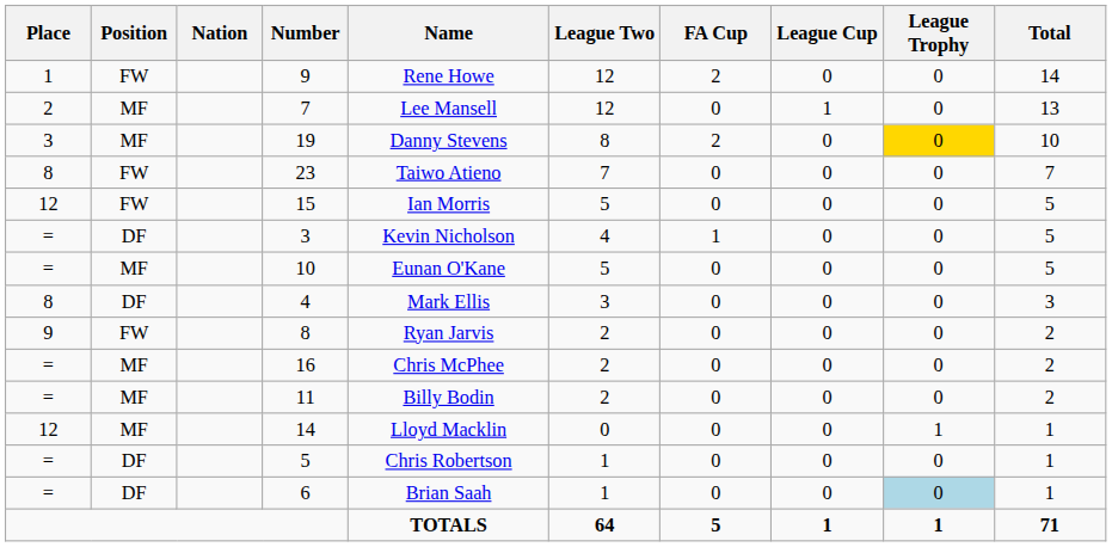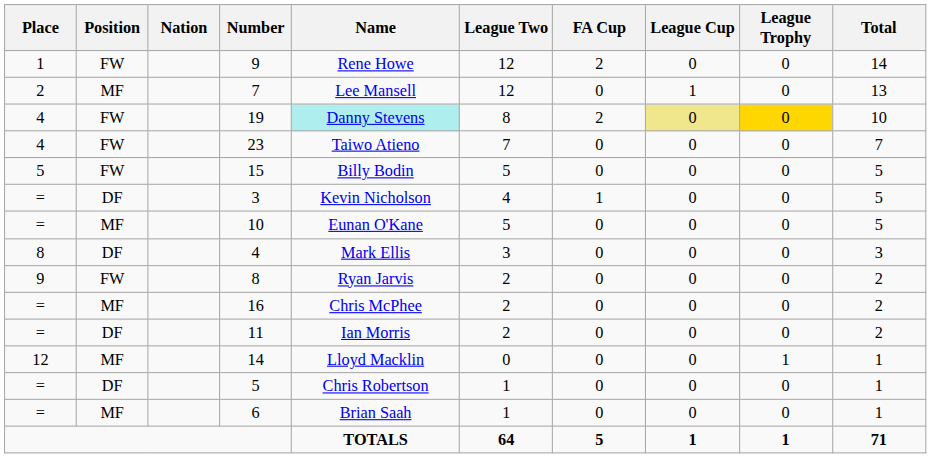 <table class="wikitable" style="font-size: 95%; text-align: center;">
 <tr>
 <th width=60>Place</th>
 <th width=60>Position</th>
 <th width=60>Nation</th>
 <th width=60>Number</th>
 <th width=150>Name</th>
 <th width=80>League Two </th>
 <th width=80>FA Cup</th>
 <th width=80>League Cup</th>
 <th width=80>League Trophy</th>
 <th width=80>Total</th>
 </tr>
 <tr>
 <td>1</td>
 <td>FW</td>
 <td></td>
 <td>9</td>
 <td><a href='#'>Rene Howe</a></td>
 <td>12</td>
 <td>2</td>
 <td>0</td>
 <td>0</td>
 <td>14</td>
 </tr>
 <tr>
 <td>2</td>
 <td>MF</td>
 <td></td>
 <td>7</td>
 <td><a href='#'>Lee Mansell</a></td>
 <td>12</td>
 <td>0</td>
 <td>1</td>
 <td>0</td>
 <td>13</td>
 </tr>
 <tr>
-<td>3</td>
-<td>MF</td>
+<td>4</td>
+<td>FW</td>
 <td></td>
 <td>19</td>
-<td><a href='#'>Danny Stevens</a></td>
+<td style="background: paleturquoise;"><a href='#'>Danny Stevens</a></td>
 <td>8</td>
 <td>2</td>
-<td>0</td>
+<td style="background: khaki;">0</td>
 <td style="background: gold;">0</td>
 <td>10</td>
 </tr>
 <tr>
-<td>8</td>
+<td>4</td>
 <td>FW</td>
 <td></td>
 <td>23</td>
 <td><a href='#'>Taiwo Atieno</a></td>
 <td>7</td>
 <td>0</td>
 <td>0</td>
 <td>0</td>
 <td>7</td>
 </tr>
 <tr>
-<td>12</td>
+<td>5</td>
 <td>FW</td>
 <td></td>
 <td>15</td>
-<td><a href='#'>Ian Morris</a></td>
+<td><a href='#'>Billy Bodin</a></td>
 <td>5</td>
 <td>0</td>
 <td>0</td>
 <td>0</td>
 <td>5</td>
 </tr>
 <tr>
 <td>=</td>
 <td>DF</td>
 <td></td>
 <td>3</td>
 <td><a href='#'>Kevin Nicholson</a></td>
 <td>4</td>
 <td>1</td>
 <td>0</td>
 <td>0</td>
 <td>5</td>
 </tr>
 <tr>
 <td>=</td>
 <td>MF</td>
 <td></td>
 <td>10</td>
 <td><a href='#'>Eunan O'Kane</a></td>
 <td>5</td>
 <td>0</td>
 <td>0</td>
 <td>0</td>
 <td>5</td>
 </tr>
 <tr>
 <td>8</td>
 <td>DF</td>
 <td></td>
 <td>4</td>
 <td><a href='#'>Mark Ellis</a></td>
 <td>3</td>
 <td>0</td>
 <td>0</td>
 <td>0</td>
 <td>3</td>
 </tr>
 <tr>
 <td>9</td>
 <td>FW</td>
 <td></td>
 <td>8</td>
 <td><a href='#'>Ryan Jarvis</a></td>
 <td>2</td>
 <td>0</td>
 <td>0</td>
 <td>0</td>
 <td>2</td>
 </tr>
 <tr>
 <td>=</td>
 <td>MF</td>
 <td></td>
 <td>16</td>
 <td><a href='#'>Chris McPhee</a></td>
 <td>2</td>
 <td>0</td>
 <td>0</td>
 <td>0</td>
 <td>2</td>
 </tr>
 <tr>
 <td>=</td>
-<td>MF</td>
+<td>DF</td>
 <td></td>
 <td>11</td>
-<td><a href='#'>Billy Bodin</a></td>
+<td><a href='#'>Ian Morris</a></td>
 <td>2</td>
 <td>0</td>
 <td>0</td>
 <td>0</td>
 <td>2</td>
 </tr>
 <tr>
 <td>12</td>
 <td>MF</td>
 <td></td>
 <td>14</td>
 <td><a href='#'>Lloyd Macklin</a></td>
 <td>0</td>
 <td>0</td>
 <td>0</td>
 <td>1</td>
 <td>1</td>
 </tr>
 <tr>
 <td>=</td>
 <td>DF</td>
 <td></td>
 <td>5</td>
 <td><a href='#'>Chris Robertson</a></td>
 <td>1</td>
 <td>0</td>
 <td>0</td>
 <td>0</td>
 <td>1</td>
 </tr>
 <tr>
 <td>=</td>
-<td>DF</td>
+<td>MF</td>
 <td></td>
 <td>6</td>
 <td><a href='#'>Brian Saah</a></td>
 <td>1</td>
 <td>0</td>
 <td>0</td>
-<td style="background: lightblue;">0</td>
+<td>0</td>
 <td>1</td>
 </tr>
 <tr>
 <td colspan="4"></td>
 <td><strong>TOTALS</strong></td>
 <td><strong>64</strong></td>
 <td><strong>5</strong></td>
 <td><strong>1</strong></td>
 <td><strong>1</strong></td>
 <td><strong>71</strong></td>
 </tr>
 </table>
